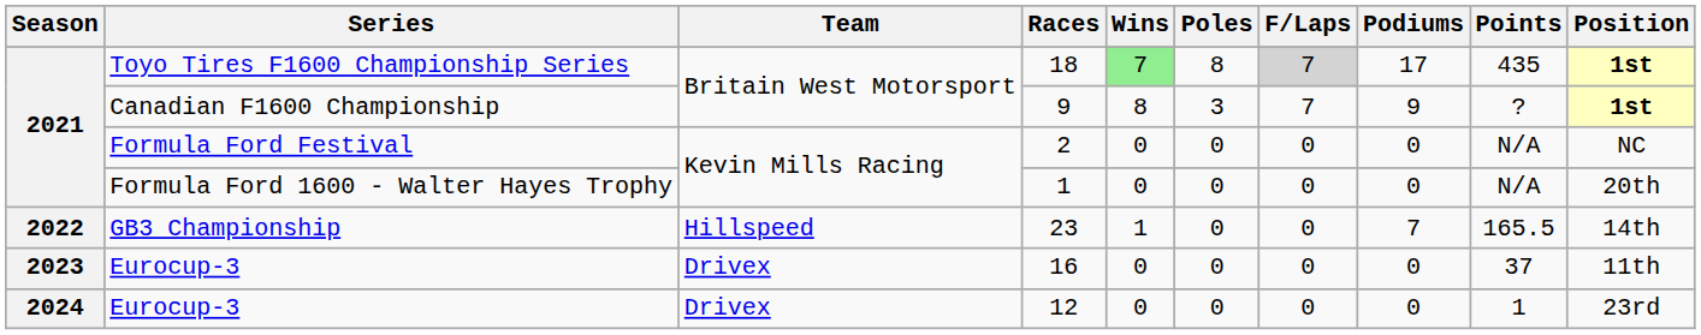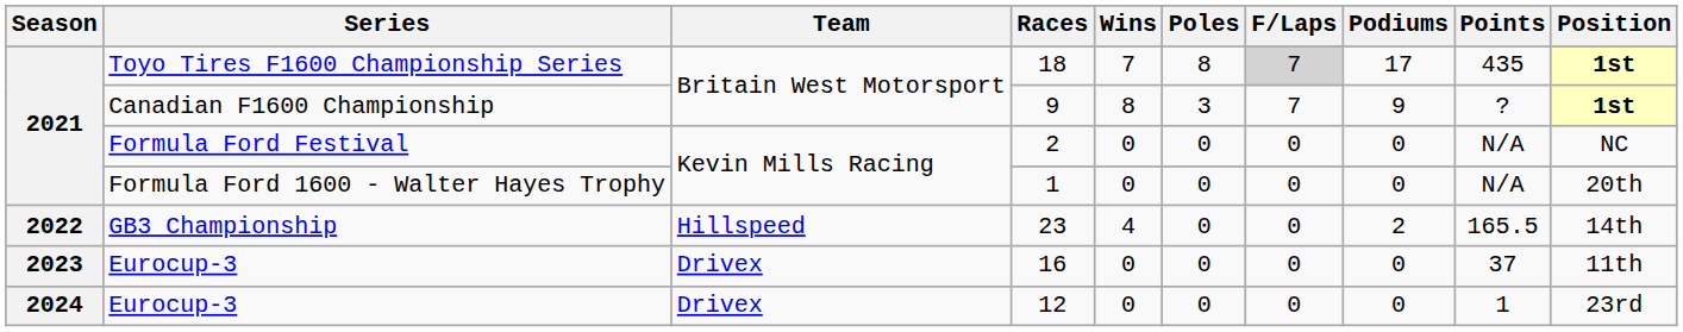 <table class="wikitable" style="font-size: 90%; text-align:center">
 <tr>
 <th>Season</th>
 <th>Series</th>
 <th>Team</th>
 <th>Races</th>
 <th>Wins</th>
 <th>Poles</th>
 <th>F/Laps</th>
 <th>Podiums</th>
 <th>Points</th>
 <th>Position</th>
 </tr>
 <tr>
 <th rowspan="4">2021</th>
 <td align="left" nowrap><a href='#'>Toyo Tires F1600 Championship Series</a></td>
 <td rowspan="2" align="left">Britain West Motorsport</td>
 <td>18</td>
-<td style="background: lightgreen;">7</td>
+<td>7</td>
 <td>8</td>
 <td style="background: lightgrey;">7</td>
 <td>17</td>
 <td>435</td>
 <td style="background:#FFFFBF;"><strong>1st</strong></td>
 </tr>
 <tr>
 <td align="left">Canadian F1600 Championship</td>
 <td>9</td>
 <td>8</td>
 <td>3</td>
 <td>7</td>
 <td>9</td>
 <td>?</td>
 <td style="background:#FFFFBF;"><strong>1st</strong></td>
 </tr>
 <tr>
 <td align="left"><a href='#'>Formula Ford Festival</a></td>
 <td rowspan="2"  align="left">Kevin Mills Racing</td>
 <td>2</td>
 <td>0</td>
 <td>0</td>
 <td>0</td>
 <td>0</td>
 <td>N/A</td>
 <td>NC</td>
 </tr>
 <tr>
 <td align="left"  nowrap>Formula Ford 1600 - Walter Hayes Trophy</td>
 <td>1</td>
 <td>0</td>
 <td>0</td>
 <td>0</td>
 <td>0</td>
 <td>N/A</td>
 <td>20th</td>
 </tr>
 <tr>
 <th>2022</th>
 <td align="left"><a href='#'>GB3 Championship</a></td>
 <td align="left"><a href='#'>Hillspeed</a></td>
 <td>23</td>
-<td>1</td>
+<td>4</td>
 <td>0</td>
 <td>0</td>
-<td>7</td>
+<td>2</td>
 <td>165.5</td>
 <td>14th</td>
 </tr>
 <tr>
 <th>2023</th>
 <td align="left"><a href='#'>Eurocup-3</a></td>
 <td align="left"><a href='#'>Drivex</a></td>
 <td>16</td>
 <td>0</td>
 <td>0</td>
 <td>0</td>
 <td>0</td>
 <td>37</td>
 <td>11th</td>
 </tr>
 <tr>
 <th>2024</th>
 <td align="left"><a href='#'>Eurocup-3</a></td>
 <td align="left"><a href='#'>Drivex</a></td>
 <td>12</td>
 <td>0</td>
 <td>0</td>
 <td>0</td>
 <td>0</td>
 <td>1</td>
 <td>23rd</td>
 </tr>
 </table>
